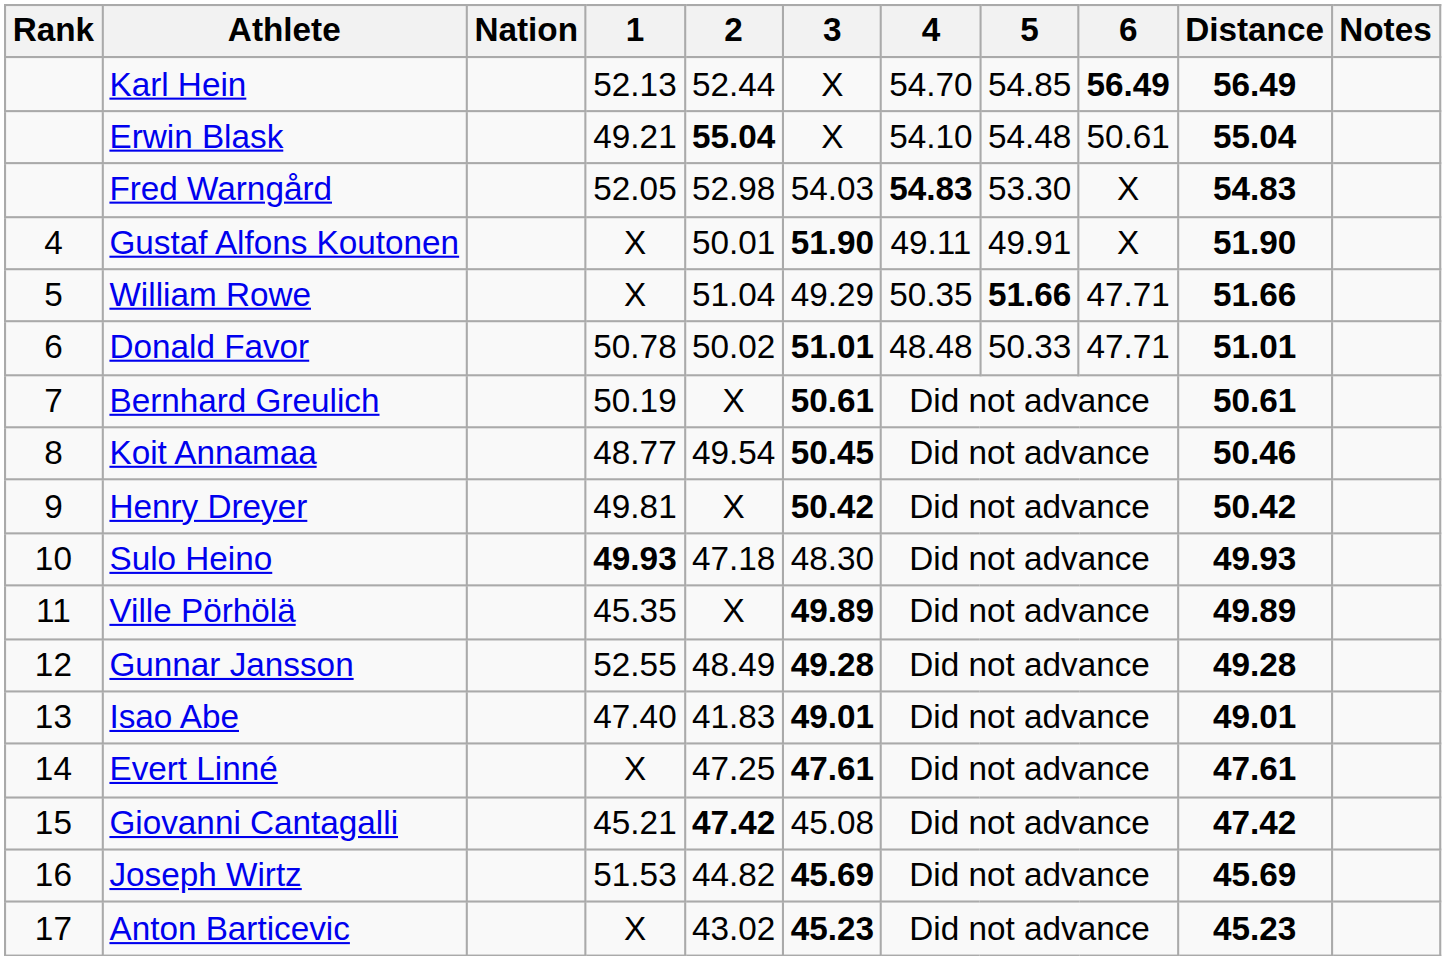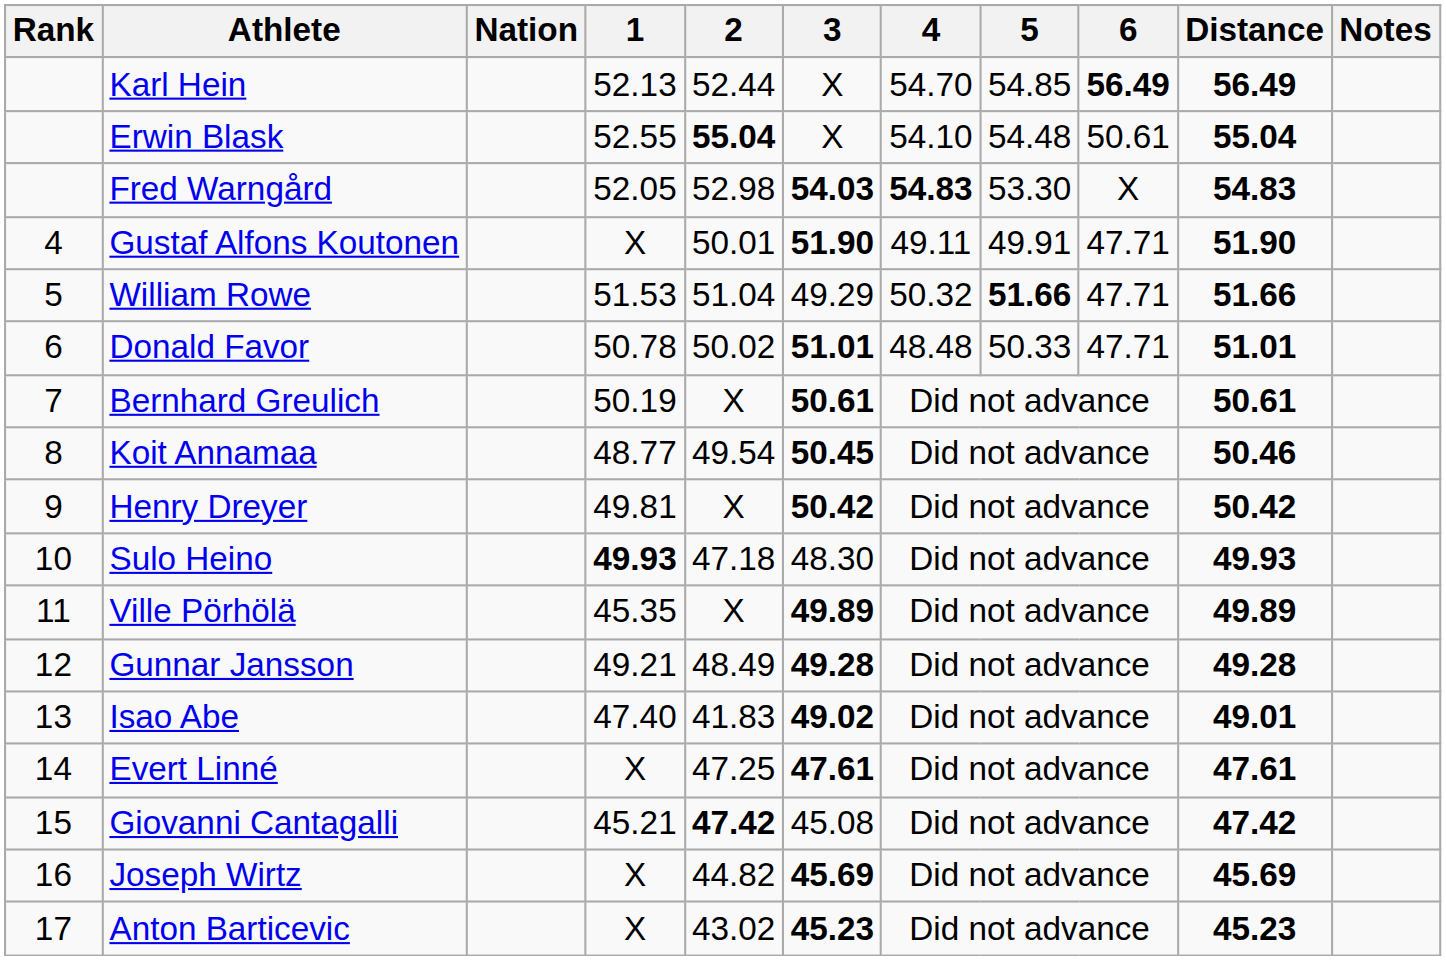 <table class="wikitable sortable" style="text-align:center">
 <tr>
 <th>Rank</th>
 <th>Athlete</th>
 <th>Nation</th>
 <th>1</th>
 <th>2</th>
 <th>3</th>
 <th>4</th>
 <th>5</th>
 <th>6</th>
 <th>Distance</th>
 <th>Notes</th>
 </tr>
 <tr>
 <td></td>
 <td align=left><a href='#'>Karl Hein</a></td>
 <td align=left></td>
 <td>52.13</td>
 <td>52.44</td>
 <td data-sort-value=1.00>X</td>
 <td>54.70</td>
 <td>54.85</td>
 <td><strong>56.49</strong> </td>
 <td><strong>56.49</strong></td>
 <td></td>
 </tr>
 <tr>
 <td></td>
 <td align=left><a href='#'>Erwin Blask</a></td>
 <td align=left></td>
-<td>49.21</td>
+<td>52.55</td>
 <td><strong>55.04</strong> </td>
 <td data-sort-value=1.00>X</td>
 <td>54.10</td>
 <td>54.48</td>
 <td>50.61</td>
 <td><strong>55.04</strong></td>
 <td></td>
 </tr>
 <tr>
 <td></td>
 <td align=left><a href='#'>Fred Warngård</a></td>
 <td align=left></td>
 <td>52.05</td>
 <td>52.98</td>
-<td>54.03</td>
+<td><strong>54.03</strong></td>
 <td><strong>54.83</strong></td>
 <td>53.30</td>
 <td data-sort-value=1.00>X</td>
 <td><strong>54.83</strong></td>
 <td></td>
 </tr>
 <tr>
 <td>4</td>
 <td align=left><a href='#'>Gustaf Alfons Koutonen</a></td>
 <td align=left></td>
 <td data-sort-value=1.00>X</td>
 <td>50.01</td>
 <td><strong>51.90</strong></td>
 <td>49.11</td>
 <td>49.91</td>
-<td data-sort-value=1.00>X</td>
+<td>47.71</td>
 <td><strong>51.90</strong></td>
 <td></td>
 </tr>
 <tr>
 <td>5</td>
 <td align=left><a href='#'>William Rowe</a></td>
 <td align=left></td>
-<td data-sort-value=1.00>X</td>
+<td>51.53</td>
 <td>51.04</td>
 <td>49.29</td>
-<td>50.35</td>
+<td>50.32</td>
 <td><strong>51.66</strong></td>
 <td>47.71</td>
 <td><strong>51.66</strong></td>
 <td></td>
 </tr>
 <tr>
 <td>6</td>
 <td align=left><a href='#'>Donald Favor</a></td>
 <td align=left></td>
 <td>50.78</td>
 <td>50.02</td>
 <td><strong>51.01</strong></td>
 <td>48.48</td>
 <td>50.33</td>
 <td>47.71</td>
 <td><strong>51.01</strong></td>
 <td></td>
 </tr>
 <tr>
 <td>7</td>
 <td align=left><a href='#'>Bernhard Greulich</a></td>
 <td align=left></td>
 <td>50.19</td>
 <td data-sort-value=1.00>X</td>
 <td><strong>50.61</strong></td>
 <td colspan=3 data-sort-value=0.00>Did not advance</td>
 <td><strong>50.61</strong></td>
 <td></td>
 </tr>
 <tr>
 <td>8</td>
 <td align=left><a href='#'>Koit Annamaa</a></td>
 <td align=left></td>
 <td>48.77</td>
 <td>49.54</td>
 <td><strong>50.45</strong></td>
 <td colspan=3 data-sort-value=0.00>Did not advance</td>
 <td><strong>50.46</strong></td>
 <td></td>
 </tr>
 <tr>
 <td>9</td>
 <td align=left><a href='#'>Henry Dreyer</a></td>
 <td align=left></td>
 <td>49.81</td>
 <td data-sort-value=1.00>X</td>
 <td><strong>50.42</strong></td>
 <td colspan=3 data-sort-value=0.00>Did not advance</td>
 <td><strong>50.42</strong></td>
 <td></td>
 </tr>
 <tr>
 <td>10</td>
 <td align=left><a href='#'>Sulo Heino</a></td>
 <td align=left></td>
 <td><strong>49.93</strong></td>
 <td>47.18</td>
 <td>48.30</td>
 <td colspan=3 data-sort-value=0.00>Did not advance</td>
 <td><strong>49.93</strong></td>
 <td></td>
 </tr>
 <tr>
 <td>11</td>
 <td align=left><a href='#'>Ville Pörhölä</a></td>
 <td align=left></td>
 <td>45.35</td>
 <td data-sort-value=1.00>X</td>
 <td><strong>49.89</strong></td>
 <td colspan=3 data-sort-value=0.00>Did not advance</td>
 <td><strong>49.89</strong></td>
 <td></td>
 </tr>
 <tr>
 <td>12</td>
 <td align=left><a href='#'>Gunnar Jansson</a></td>
 <td align=left></td>
-<td>52.55</td>
+<td>49.21</td>
 <td>48.49</td>
 <td><strong>49.28</strong></td>
 <td colspan=3 data-sort-value=0.00>Did not advance</td>
 <td><strong>49.28</strong></td>
 <td></td>
 </tr>
 <tr>
 <td>13</td>
 <td align=left><a href='#'>Isao Abe</a></td>
 <td align=left></td>
 <td>47.40</td>
 <td>41.83</td>
-<td><strong>49.01</strong></td>
+<td><strong>49.02</strong></td>
 <td colspan=3 data-sort-value=0.00>Did not advance</td>
 <td><strong>49.01</strong></td>
 <td></td>
 </tr>
 <tr>
 <td>14</td>
 <td align=left><a href='#'>Evert Linné</a></td>
 <td align=left></td>
 <td data-sort-value=1.00>X</td>
 <td>47.25</td>
 <td><strong>47.61</strong></td>
 <td colspan=3 data-sort-value=0.00>Did not advance</td>
 <td><strong>47.61</strong></td>
 <td></td>
 </tr>
 <tr>
 <td>15</td>
 <td align=left><a href='#'>Giovanni Cantagalli</a></td>
 <td align=left></td>
 <td>45.21</td>
 <td><strong>47.42</strong></td>
 <td>45.08</td>
 <td colspan=3 data-sort-value=0.00>Did not advance</td>
 <td><strong>47.42</strong></td>
 <td></td>
 </tr>
 <tr>
 <td>16</td>
 <td align=left><a href='#'>Joseph Wirtz</a></td>
 <td align=left></td>
-<td>51.53</td>
+<td data-sort-value=1.00>X</td>
 <td>44.82</td>
 <td><strong>45.69</strong></td>
 <td colspan=3 data-sort-value=0.00>Did not advance</td>
 <td><strong>45.69</strong></td>
 <td></td>
 </tr>
 <tr>
 <td>17</td>
 <td align=left><a href='#'>Anton Barticevic</a></td>
 <td align=left></td>
 <td data-sort-value=1.00>X</td>
 <td>43.02</td>
 <td><strong>45.23</strong></td>
 <td colspan=3 data-sort-value=0.00>Did not advance</td>
 <td><strong>45.23</strong></td>
 <td></td>
 </tr>
 </table>
